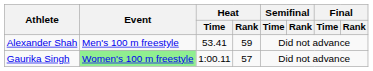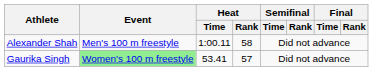 <table class=wikitable style="font-size:90%">
 <tr>
 <th rowspan="2">Athlete</th>
 <th rowspan="2">Event</th>
 <th colspan="2">Heat</th>
 <th colspan="2">Semifinal</th>
 <th colspan="2">Final</th>
 </tr>
 <tr style="font-size:95%">
 <th>Time</th>
 <th>Rank</th>
 <th>Time</th>
 <th>Rank</th>
 <th>Time</th>
 <th>Rank</th>
 </tr>
 <tr align=center>
 <td align=left><a href='#'>Alexander Shah</a></td>
 <td align=left><a href='#'>Men's 100 m freestyle</a></td>
-<td>53.41</td>
-<td>59</td>
+<td>1:00.11</td>
+<td>58</td>
 <td colspan="4">Did not advance</td>
 </tr>
 <tr align=center>
 <td align=left><a href='#'>Gaurika Singh</a></td>
 <td align=left style="background: lightgreen;"><a href='#'>Women's 100 m freestyle</a></td>
-<td>1:00.11</td>
+<td>53.41</td>
 <td>57</td>
 <td colspan="4">Did not advance</td>
 </tr>
 </table>
